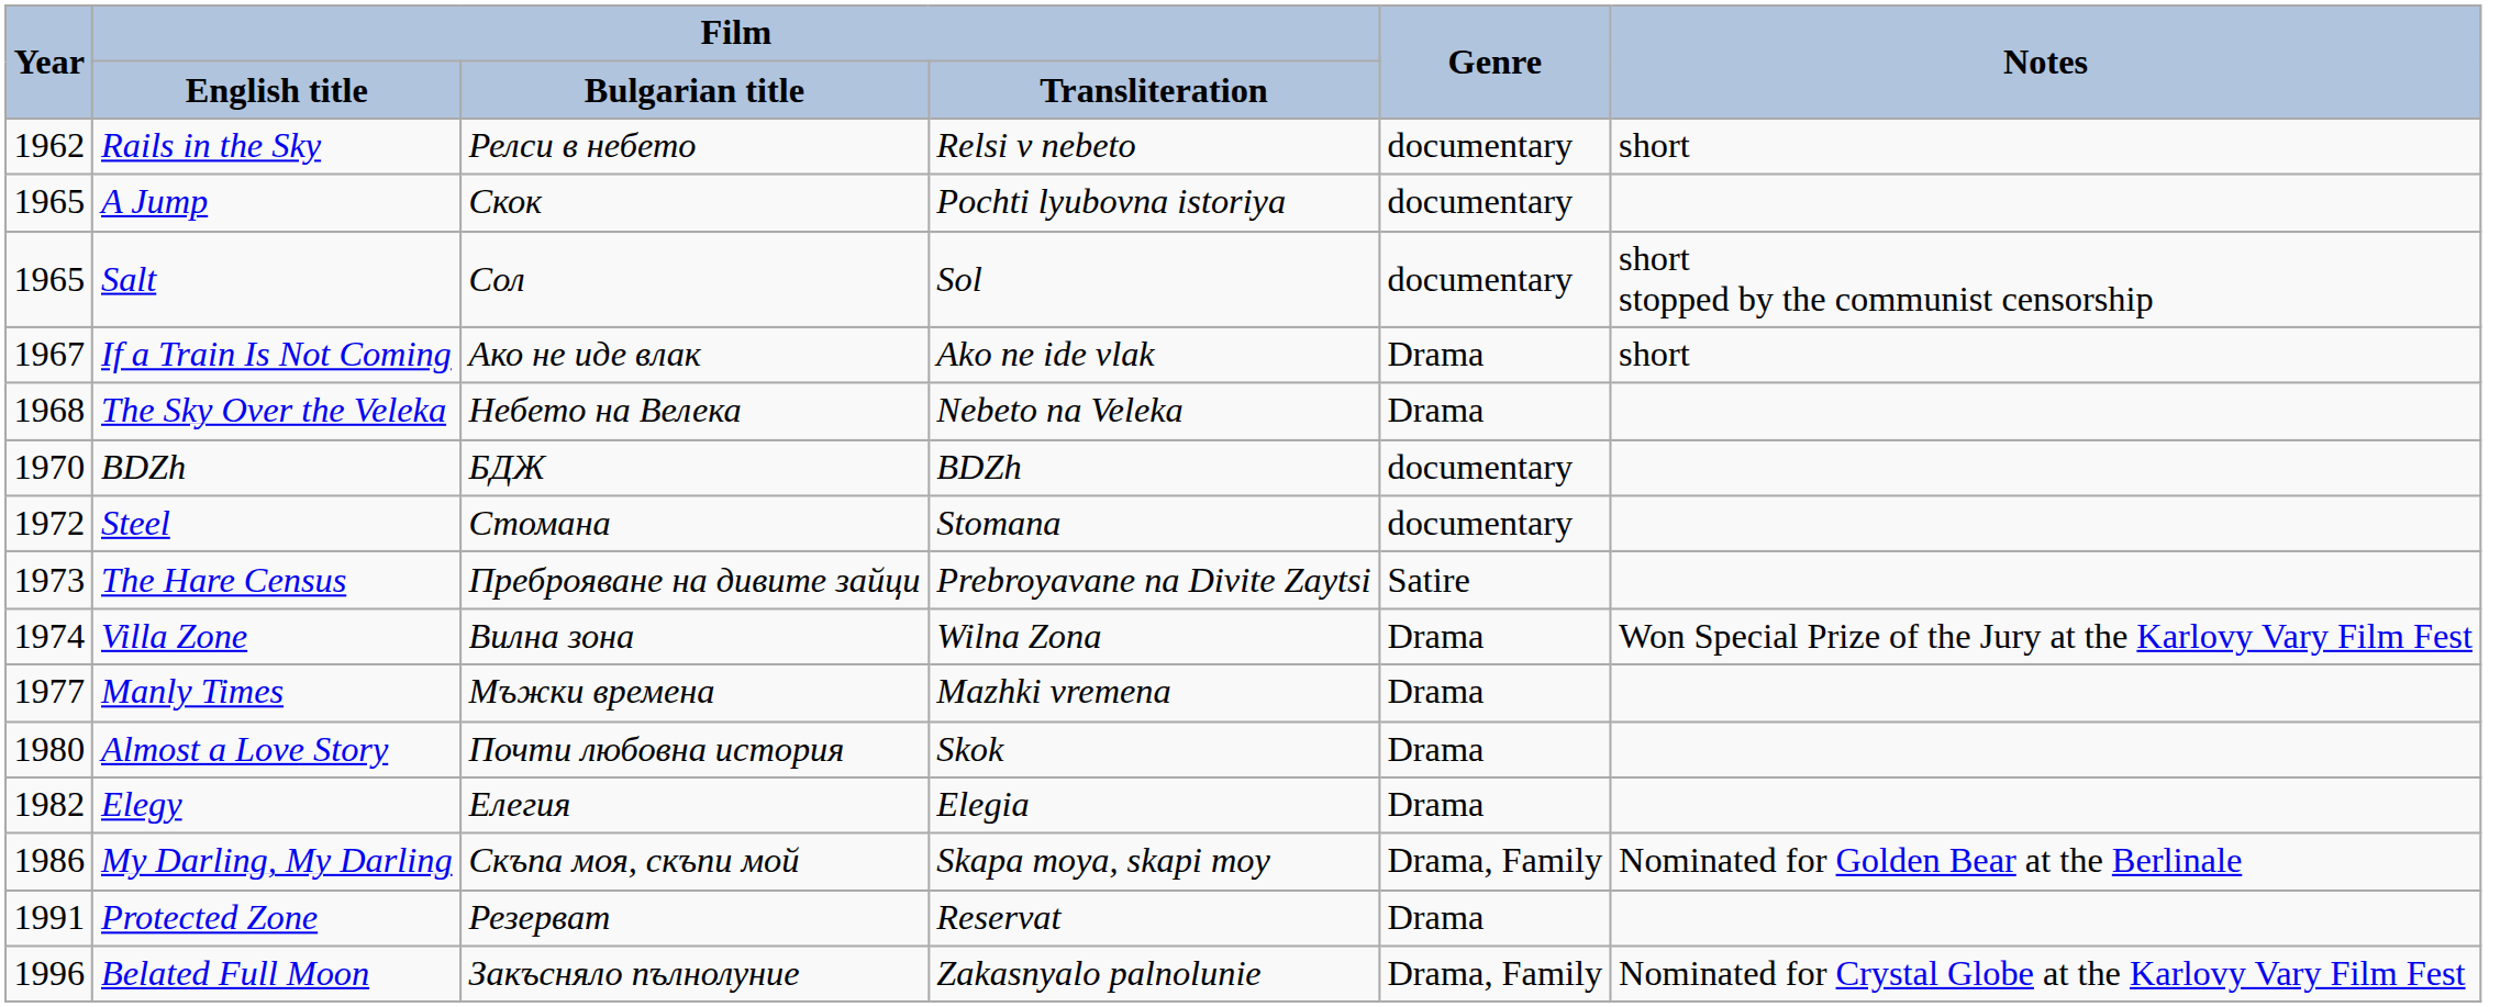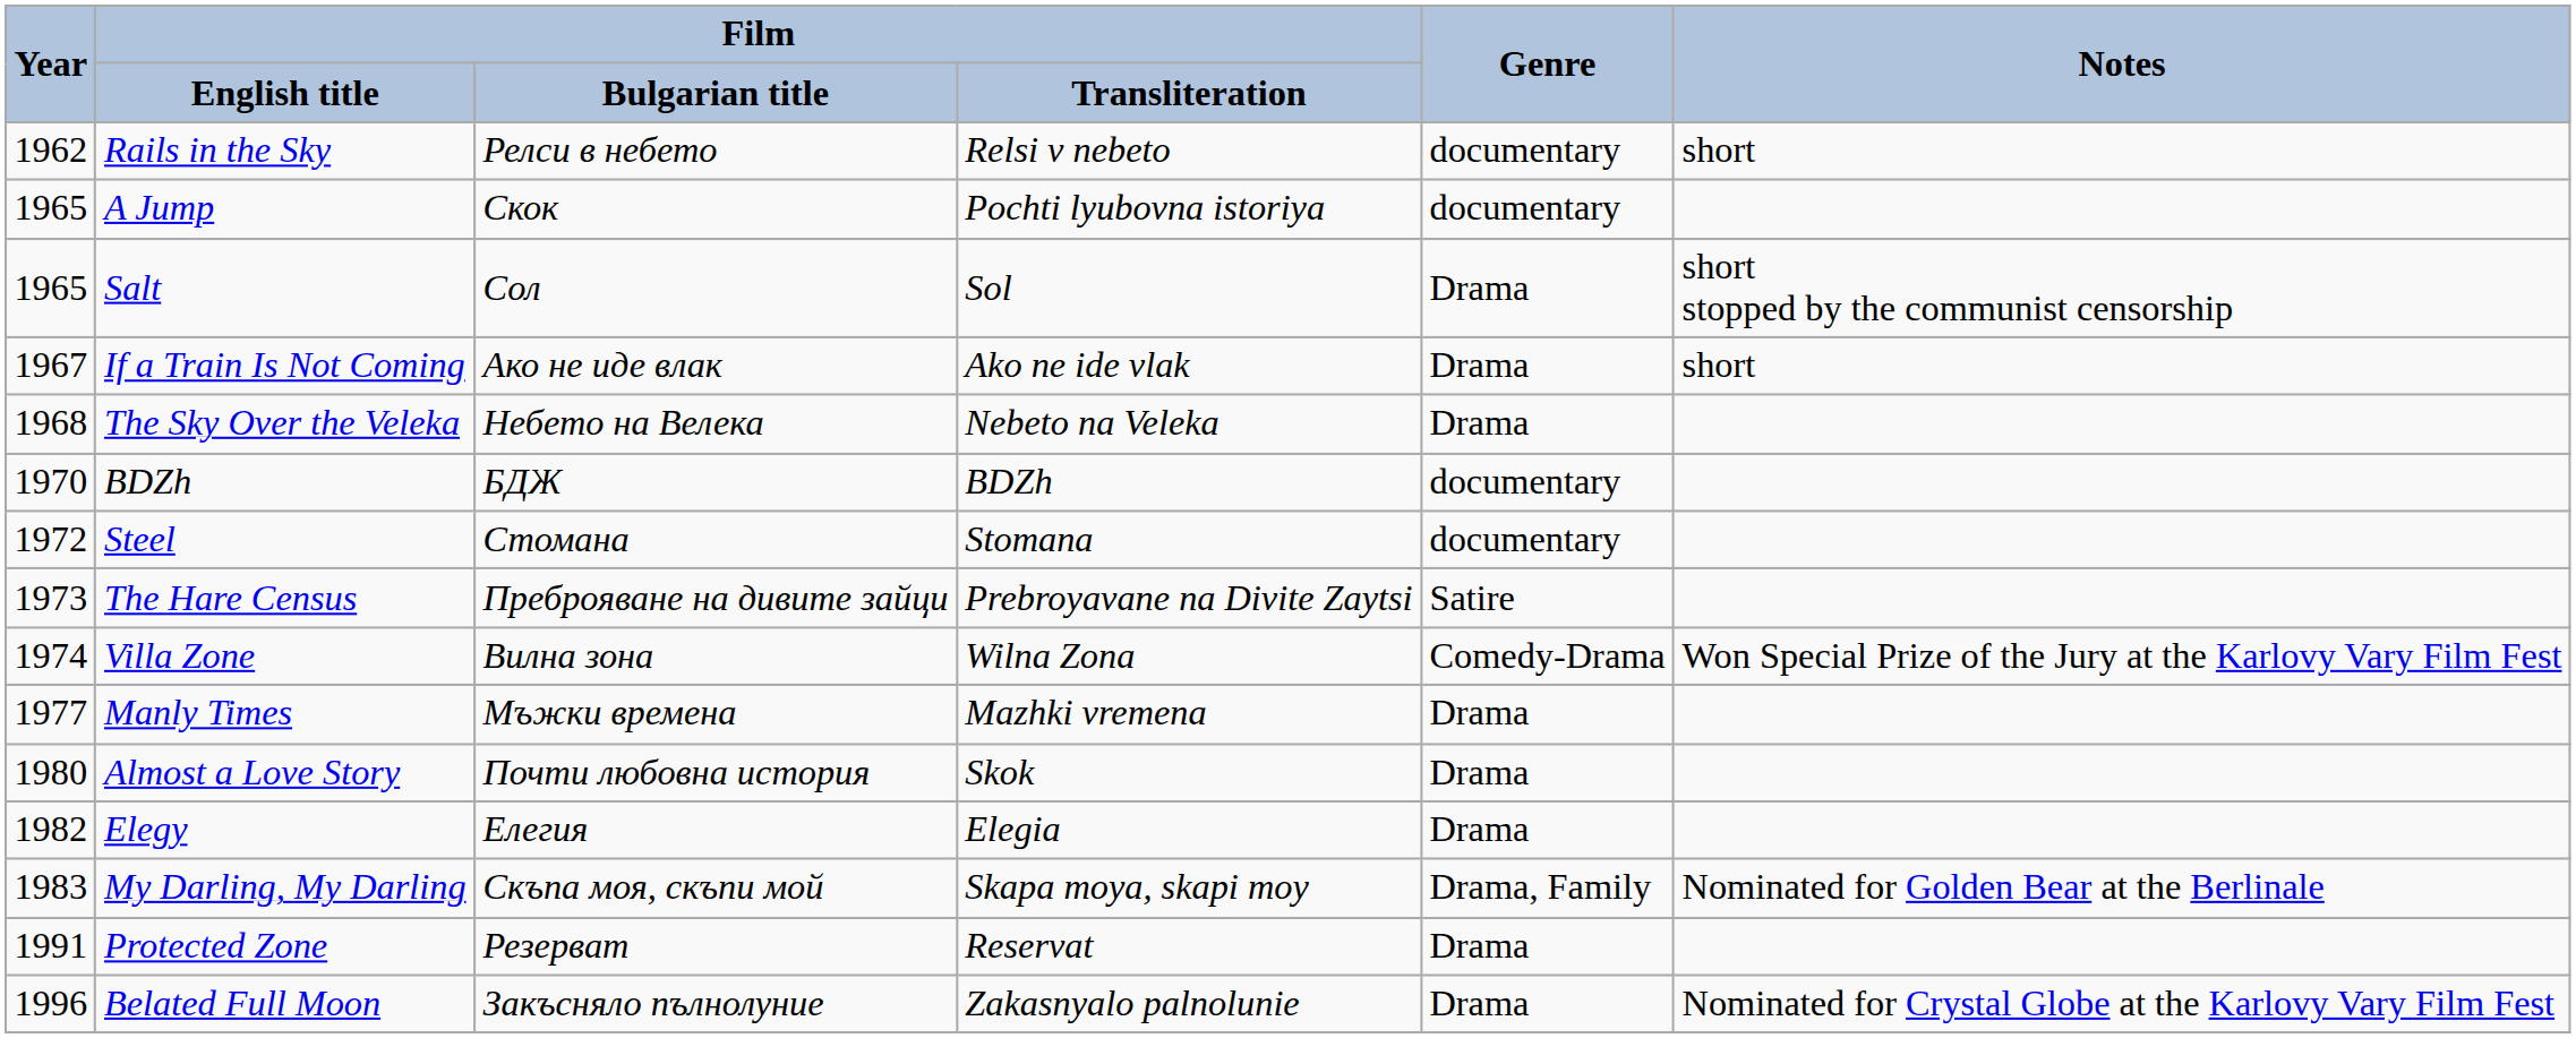 <table class="wikitable">
 <tr>
 <th rowspan="2" style="background:#B0C4DE;">Year</th>
 <th colspan="3" style="background:#B0C4DE;">Film</th>
 <th rowspan="2"  style="background:#B0C4DE;">Genre</th>
 <th rowspan="2" style="background:#B0C4DE;">Notes</th>
 </tr>
 <tr>
 <th style="background:#B0C4DE;">English title</th>
 <th style="background:#B0C4DE;">Bulgarian title</th>
 <th style="background:#B0C4DE;">Transliteration</th>
 </tr>
 <tr>
 <td rowspan="1">1962</td>
 <td><em><a href='#'>Rails in the Sky</a></em></td>
 <td><em>Релси в небето</em></td>
 <td><em>Relsi v nebeto</em></td>
 <td>documentary</td>
 <td>short</td>
 </tr>
 <tr>
 <td rowspan="1">1965</td>
 <td><em><a href='#'>A Jump</a></em></td>
 <td><em>Скок</em></td>
 <td><em>Pochti lyubovna istoriya</em></td>
 <td>documentary</td>
 <td></td>
 </tr>
 <tr>
 <td rowspan="1">1965</td>
 <td><em><a href='#'>Salt</a></em></td>
 <td><em>Сол</em></td>
 <td><em>Sol</em></td>
-<td>documentary</td>
+<td>Drama</td>
 <td>short <br> stopped by the communist censorship</td>
 </tr>
 <tr>
 <td rowspan="1">1967</td>
 <td><em><a href='#'>If a Train Is Not Coming</a></em></td>
 <td><em>Ако не иде влак</em></td>
 <td><em>Ako ne ide vlak</em></td>
 <td>Drama</td>
 <td>short</td>
 </tr>
 <tr>
 <td rowspan="1">1968</td>
 <td><em><a href='#'>The Sky Over the Veleka</a></em></td>
 <td><em>Небето на Велека</em></td>
 <td><em>Nebeto na Veleka</em></td>
 <td>Drama</td>
 <td></td>
 </tr>
 <tr>
 <td rowspan="1">1970</td>
 <td><em>BDZh</em></td>
 <td><em>БДЖ</em></td>
 <td><em>BDZh</em></td>
 <td>documentary</td>
 <td></td>
 </tr>
 <tr>
 <td rowspan="1">1972</td>
 <td><em><a href='#'>Steel</a></em></td>
 <td><em>Стомана</em></td>
 <td><em>Stomana</em></td>
 <td>documentary</td>
 <td></td>
 </tr>
 <tr>
 <td rowspan="1">1973</td>
 <td><em><a href='#'>The Hare Census</a></em></td>
 <td><em>Преброяване на дивите зайци</em></td>
 <td><em>Prebroyavane na Divite Zaytsi</em></td>
 <td>Satire</td>
 <td></td>
 </tr>
 <tr>
 <td rowspan="1">1974</td>
 <td><em><a href='#'>Villa Zone</a></em></td>
 <td><em>Вилна зона</em></td>
 <td><em>Wilna Zona</em></td>
-<td>Drama</td>
+<td>Comedy-Drama</td>
 <td>Won Special Prize of the Jury at the <a href='#'>Karlovy Vary Film Fest</a></td>
 </tr>
 <tr>
 <td rowspan="1">1977</td>
 <td><em><a href='#'>Manly Times</a></em></td>
 <td><em>Мъжки времена</em></td>
 <td><em>Mazhki vremena</em></td>
 <td>Drama</td>
 <td></td>
 </tr>
 <tr>
 <td rowspan="1">1980</td>
 <td><em><a href='#'>Almost a Love Story</a></em></td>
 <td><em>Почти любовна история</em></td>
 <td><em>Skok</em></td>
 <td>Drama</td>
 <td></td>
 </tr>
 <tr>
 <td rowspan="1">1982</td>
 <td><em><a href='#'>Elegy</a></em></td>
 <td><em>Елегия</em></td>
 <td><em>Elegia</em></td>
 <td>Drama</td>
 <td></td>
 </tr>
 <tr>
-<td rowspan="1">1986</td>
+<td rowspan="1">1983</td>
 <td><em><a href='#'>My Darling, My Darling</a></em></td>
 <td><em>Скъпа моя, скъпи мой</em></td>
 <td><em>Skapa moya, skapi moy</em></td>
 <td>Drama, Family</td>
 <td>Nominated for <a href='#'>Golden Bear</a> at the <a href='#'>Berlinale</a></td>
 </tr>
 <tr>
 <td rowspan="1">1991</td>
 <td><em><a href='#'>Protected Zone</a></em></td>
 <td><em>Резерват</em></td>
 <td><em>Reservat</em></td>
 <td>Drama</td>
 <td></td>
 </tr>
 <tr>
 <td rowspan="1">1996</td>
 <td><em><a href='#'>Belated Full Moon</a></em></td>
 <td><em>Закъсняло пълнолуние</em></td>
 <td><em>Zakasnyalo palnolunie</em></td>
-<td>Drama, Family</td>
+<td>Drama</td>
 <td>Nominated for <a href='#'>Crystal Globe</a> at the <a href='#'>Karlovy Vary Film Fest</a></td>
 </tr>
 </table>
